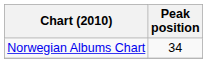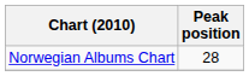 <table class="wikitable sortable">
 <tr>
 <th align="center">Chart (2010)</th>
 <th align="center">Peak<br>position</th>
 </tr>
 <tr>
 <td align="center"><a href='#'>Norwegian Albums Chart</a></td>
-<td align="center">34</td>
+<td align="center">28</td>
 </tr>
 <tr>
 </tr>
 </table>
